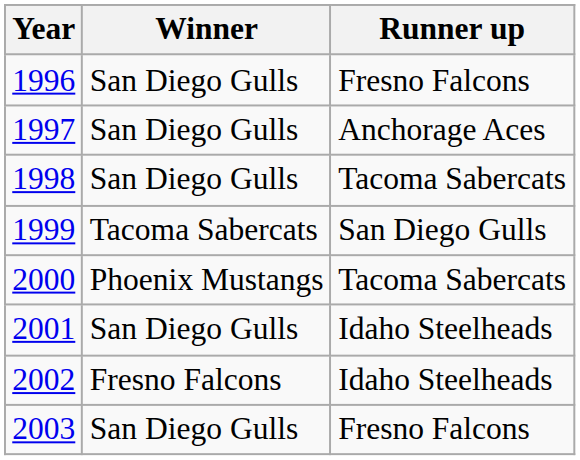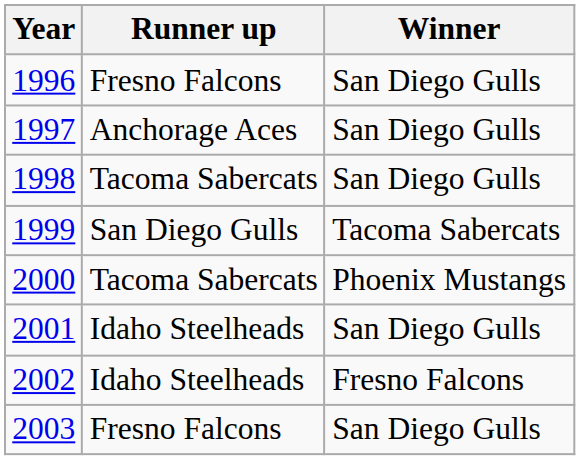 <table class="wikitable">
 <tr>
 <th>Year</th>
+<th>Runner up</th>
 <th>Winner</th>
-<th>Runner up</th>
 </tr>
 <tr>
 <td><a href='#'>1996</a></td>
+<td>Fresno Falcons</td>
 <td>San Diego Gulls</td>
-<td>Fresno Falcons</td>
 </tr>
 <tr>
 <td><a href='#'>1997</a></td>
+<td>Anchorage Aces</td>
 <td>San Diego Gulls</td>
-<td>Anchorage Aces</td>
 </tr>
 <tr>
 <td><a href='#'>1998</a></td>
+<td>Tacoma Sabercats</td>
+<td>San Diego Gulls</td>
+</tr>
+<tr>
+<td><a href='#'>1999</a></td>
 <td>San Diego Gulls</td>
 <td>Tacoma Sabercats</td>
 </tr>
 <tr>
-<td><a href='#'>1999</a></td>
+<td><a href='#'>2000</a></td>
 <td>Tacoma Sabercats</td>
+<td>Phoenix Mustangs</td>
+</tr>
+<tr>
+<td><a href='#'>2001</a></td>
+<td>Idaho Steelheads</td>
 <td>San Diego Gulls</td>
 </tr>
 <tr>
-<td><a href='#'>2000</a></td>
-<td>Phoenix Mustangs</td>
-<td>Tacoma Sabercats</td>
-</tr>
-<tr>
-<td><a href='#'>2001</a></td>
-<td>San Diego Gulls</td>
+<td><a href='#'>2002</a></td>
 <td>Idaho Steelheads</td>
-</tr>
-<tr>
-<td><a href='#'>2002</a></td>
 <td>Fresno Falcons</td>
-<td>Idaho Steelheads</td>
 </tr>
 <tr>
 <td><a href='#'>2003</a></td>
+<td>Fresno Falcons</td>
 <td>San Diego Gulls</td>
-<td>Fresno Falcons</td>
 </tr>
 </table>
